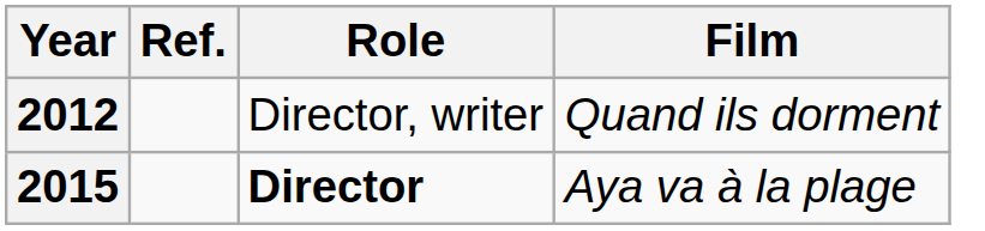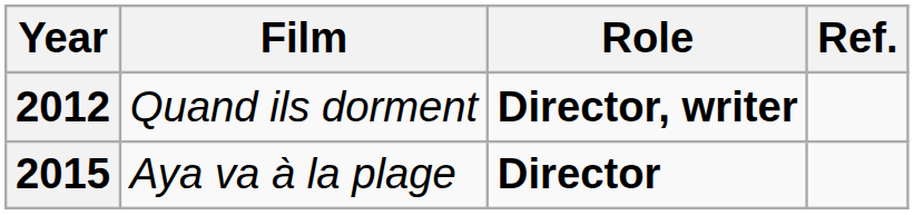 <table class="wikitable">
 <tr>
 <th>Year</th>
+<th>Film</th>
+<th>Role</th>
 <th>Ref.</th>
-<th>Role</th>
-<th>Film</th>
 </tr>
 <tr>
 <th>2012</th>
+<td><em>Quand ils dorment</em></td>
+<td><strong>Director, writer</strong></td>
 <td></td>
-<td>Director, writer</td>
-<td><em>Quand ils dorment</em></td>
 </tr>
 <tr>
 <th>2015</th>
+<td><em>Aya va à la plage</em></td>
+<td><strong>Director</strong></td>
 <td></td>
-<td><strong>Director</strong></td>
-<td><em>Aya va à la plage</em></td>
 </tr>
 </table>
